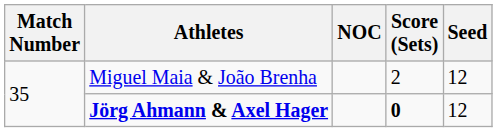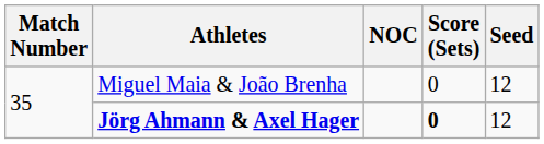 <table class="wikitable" style="font-size:95%;">
 <tr>
 <th>Match <br>Number</th>
 <th align="center">Athletes</th>
 <th>NOC</th>
 <th>Score <br>(Sets)</th>
 <th>Seed</th>
 </tr>
 <tr>
 <td Rowspan=2>35</td>
 <td><a href='#'>Miguel Maia</a> & <a href='#'>João Brenha</a></td>
 <td></td>
-<td>2</td>
+<td>0</td>
 <td>12</td>
 </tr>
 <tr>
 <td><strong><a href='#'>Jörg Ahmann</a> & <a href='#'>Axel Hager</a></strong></td>
 <td></td>
 <td><strong>0</strong></td>
 <td>12</td>
 </tr>
 </table>
